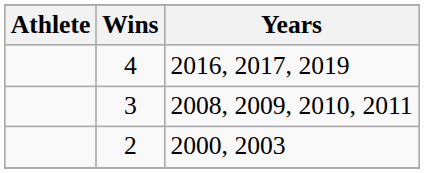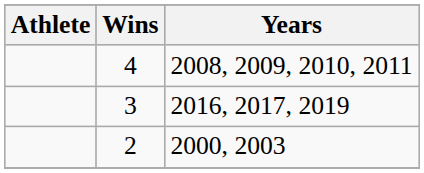 <table class="wikitable">
 <tr>
 </tr>
 <tr>
 <th>Athlete</th>
 <th>Wins</th>
 <th>Years</th>
 </tr>
 <tr>
 <td></td>
 <td align=center>4</td>
-<td>2016, 2017, 2019</td>
+<td>2008, 2009, 2010, 2011</td>
 </tr>
 <tr>
 <td></td>
 <td align=center>3</td>
-<td>2008, 2009, 2010, 2011</td>
+<td>2016, 2017, 2019</td>
 </tr>
 <tr>
 <td></td>
 <td align=center>2</td>
 <td>2000, 2003</td>
 </tr>
 <tr>
 </tr>
 </table>
